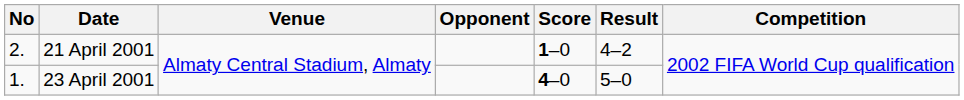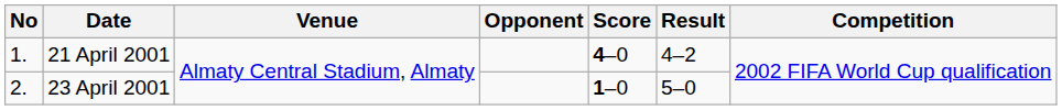 <table class="wikitable" style="font-size:100%;">
 <tr>
 <th>No</th>
 <th>Date</th>
 <th>Venue</th>
 <th>Opponent</th>
 <th>Score</th>
 <th>Result</th>
 <th>Competition</th>
 </tr>
 <tr>
-<td>2.</td>
+<td>1.</td>
 <td>21 April 2001</td>
 <td rowspan="2"><a href='#'>Almaty Central Stadium</a>, <a href='#'>Almaty</a></td>
 <td></td>
-<td><strong>1</strong>–0</td>
+<td><strong>4</strong>–0</td>
 <td>4–2</td>
 <td rowspan="2"><a href='#'>2002 FIFA World Cup qualification</a></td>
 </tr>
 <tr>
-<td>1.</td>
+<td>2.</td>
 <td>23 April 2001</td>
 <td></td>
-<td><strong>4</strong>–0</td>
+<td><strong>1</strong>–0</td>
 <td>5–0</td>
 </tr>
 </table>
